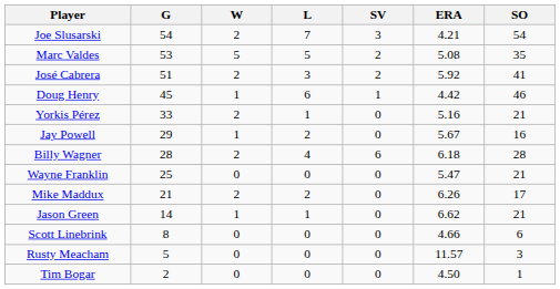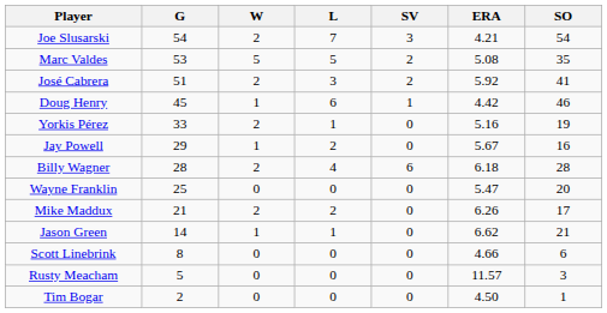 <table class="wikitable sortable">
 <tr>
 <th bgcolor="#DDDDFF" width="16%">Player</th>
 <th bgcolor="#DDDDFF" width="9%">G</th>
 <th bgcolor="#DDDDFF" width="9%">W</th>
 <th bgcolor="#DDDDFF" width="9%">L</th>
 <th bgcolor="#DDDDFF" width="9%">SV</th>
 <th bgcolor="#DDDDFF" width="9%">ERA</th>
 <th bgcolor="#DDDDFF" width="9%">SO</th>
 </tr>
 <tr align="center">
 <td><a href='#'>Joe Slusarski</a></td>
 <td>54</td>
 <td>2</td>
 <td>7</td>
 <td>3</td>
 <td>4.21</td>
 <td>54</td>
 </tr>
 <tr align=center>
 <td><a href='#'>Marc Valdes</a></td>
 <td>53</td>
 <td>5</td>
 <td>5</td>
 <td>2</td>
 <td>5.08</td>
 <td>35</td>
 </tr>
 <tr align=center>
 <td><a href='#'>José Cabrera</a></td>
 <td>51</td>
 <td>2</td>
 <td>3</td>
 <td>2</td>
 <td>5.92</td>
 <td>41</td>
 </tr>
 <tr align=center>
 <td><a href='#'>Doug Henry</a></td>
 <td>45</td>
 <td>1</td>
 <td>6</td>
 <td>1</td>
 <td>4.42</td>
 <td>46</td>
 </tr>
 <tr align=center>
 <td><a href='#'>Yorkis Pérez</a></td>
 <td>33</td>
 <td>2</td>
 <td>1</td>
 <td>0</td>
 <td>5.16</td>
-<td>21</td>
+<td>19</td>
 </tr>
 <tr align=center>
 <td><a href='#'>Jay Powell</a></td>
 <td>29</td>
 <td>1</td>
 <td>2</td>
 <td>0</td>
 <td>5.67</td>
 <td>16</td>
 </tr>
 <tr align=center>
 <td><a href='#'>Billy Wagner</a></td>
 <td>28</td>
 <td>2</td>
 <td>4</td>
 <td>6</td>
 <td>6.18</td>
 <td>28</td>
 </tr>
 <tr align=center>
 <td><a href='#'>Wayne Franklin</a></td>
 <td>25</td>
 <td>0</td>
 <td>0</td>
 <td>0</td>
 <td>5.47</td>
-<td>21</td>
+<td>20</td>
 </tr>
 <tr align=center>
 <td><a href='#'>Mike Maddux</a></td>
 <td>21</td>
 <td>2</td>
 <td>2</td>
 <td>0</td>
 <td>6.26</td>
 <td>17</td>
 </tr>
 <tr align=center>
 <td><a href='#'>Jason Green</a></td>
 <td>14</td>
 <td>1</td>
 <td>1</td>
 <td>0</td>
 <td>6.62</td>
 <td>21</td>
 </tr>
 <tr align=center>
 <td><a href='#'>Scott Linebrink</a></td>
 <td>8</td>
 <td>0</td>
 <td>0</td>
 <td>0</td>
 <td>4.66</td>
 <td>6</td>
 </tr>
 <tr align=center>
 <td><a href='#'>Rusty Meacham</a></td>
 <td>5</td>
 <td>0</td>
 <td>0</td>
 <td>0</td>
 <td>11.57</td>
 <td>3</td>
 </tr>
 <tr align=center>
 <td><a href='#'>Tim Bogar</a></td>
 <td>2</td>
 <td>0</td>
 <td>0</td>
 <td>0</td>
 <td>4.50</td>
 <td>1</td>
 </tr>
 </table>
